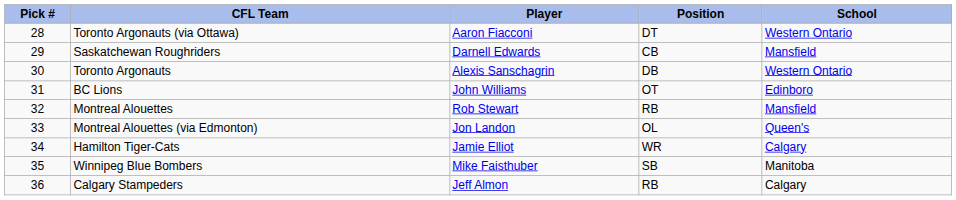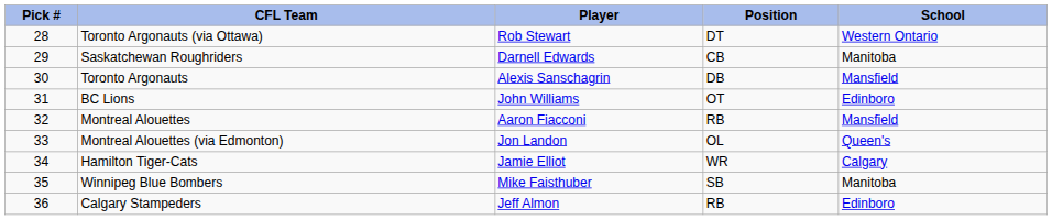 <table class="wikitable" border="1" style="width: 100%">
 <tr>
 <th style="background:#a8bdec;" width=7%>Pick #</th>
 <th width=40% style="background:#a8bdec;">CFL Team</th>
 <th width=20% style="background:#a8bdec;">Player</th>
 <th width=13% style="background:#a8bdec;">Position</th>
 <th width=20% style="background:#a8bdec;">School</th>
 </tr>
 <tr>
 <td align=center>28</td>
 <td>Toronto Argonauts (via Ottawa)</td>
-<td><a href='#'>Aaron Fiacconi</a></td>
+<td><a href='#'>Rob Stewart</a></td>
 <td>DT</td>
 <td><a href='#'>Western Ontario</a></td>
 </tr>
 <tr>
 <td align=center>29</td>
 <td>Saskatchewan Roughriders</td>
 <td><a href='#'>Darnell Edwards</a></td>
 <td>CB</td>
-<td><a href='#'>Mansfield</a></td>
+<td>Manitoba</td>
 </tr>
 <tr>
 <td align=center>30</td>
 <td>Toronto Argonauts</td>
 <td><a href='#'>Alexis Sanschagrin</a></td>
 <td>DB</td>
-<td><a href='#'>Western Ontario</a></td>
+<td><a href='#'>Mansfield</a></td>
 </tr>
 <tr>
 <td align=center>31</td>
 <td>BC Lions</td>
 <td><a href='#'>John Williams</a></td>
 <td>OT</td>
 <td><a href='#'>Edinboro</a></td>
 </tr>
 <tr>
 <td align=center>32</td>
 <td>Montreal Alouettes</td>
-<td><a href='#'>Rob Stewart</a></td>
+<td><a href='#'>Aaron Fiacconi</a></td>
 <td>RB</td>
 <td><a href='#'>Mansfield</a></td>
 </tr>
 <tr>
 <td align=center>33</td>
 <td>Montreal Alouettes (via Edmonton)</td>
 <td><a href='#'>Jon Landon</a></td>
 <td>OL</td>
 <td><a href='#'>Queen's</a></td>
 </tr>
 <tr>
 <td align=center>34</td>
 <td>Hamilton Tiger-Cats</td>
 <td><a href='#'>Jamie Elliot</a></td>
 <td>WR</td>
 <td><a href='#'>Calgary</a></td>
 </tr>
 <tr>
 <td align=center>35</td>
 <td>Winnipeg Blue Bombers</td>
 <td><a href='#'>Mike Faisthuber</a></td>
 <td>SB</td>
 <td>Manitoba</td>
 </tr>
 <tr>
 <td align=center>36</td>
 <td>Calgary Stampeders</td>
 <td><a href='#'>Jeff Almon</a></td>
 <td>RB</td>
-<td>Calgary</td>
+<td><a href='#'>Edinboro</a></td>
 </tr>
 </table>
